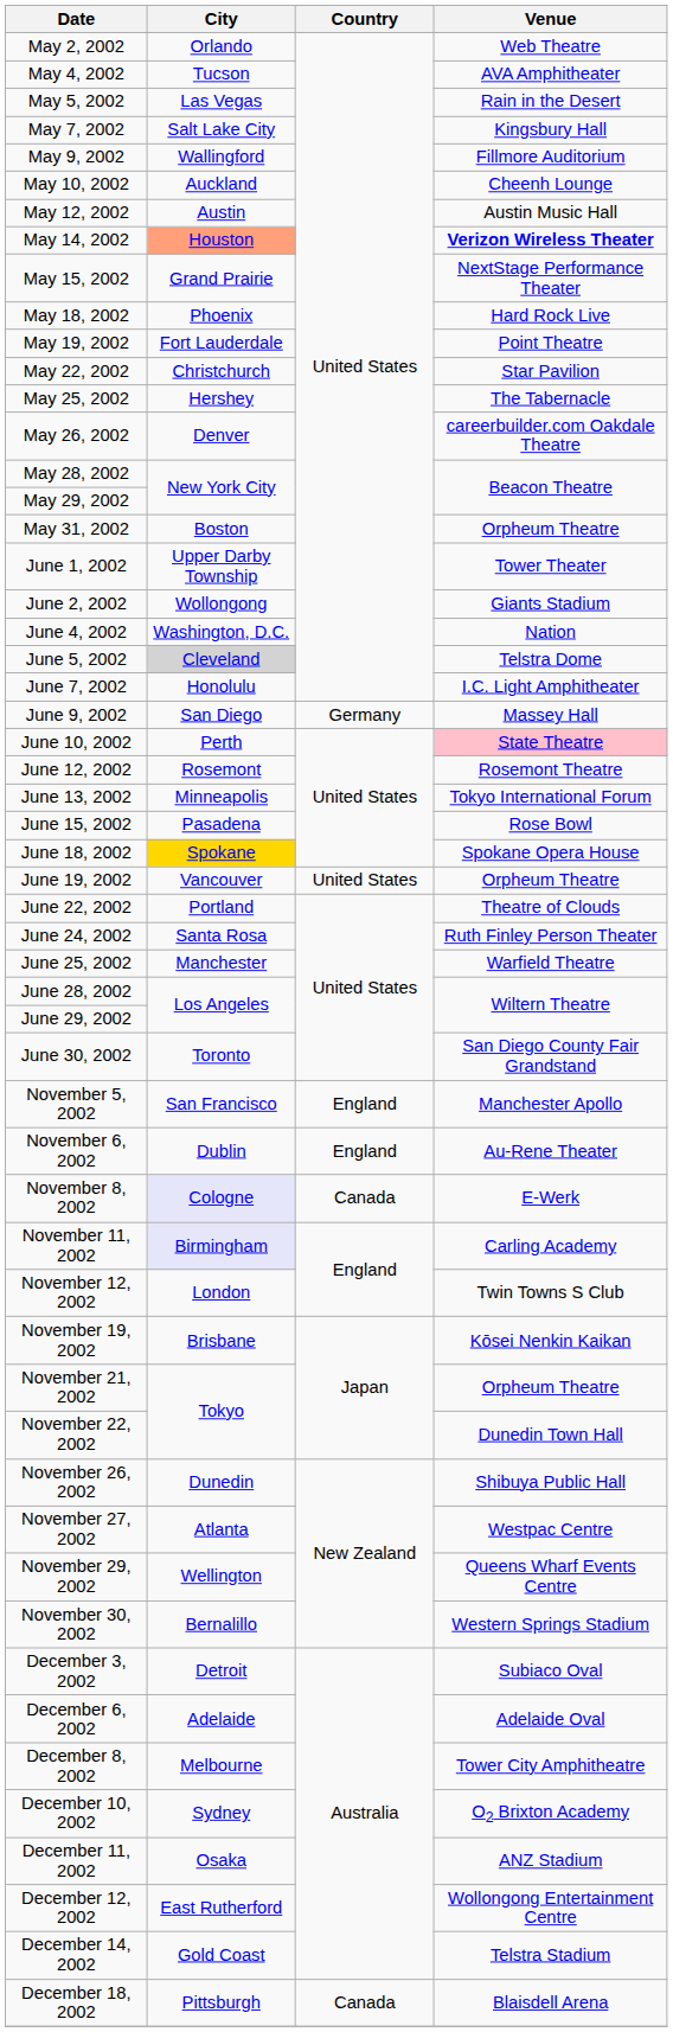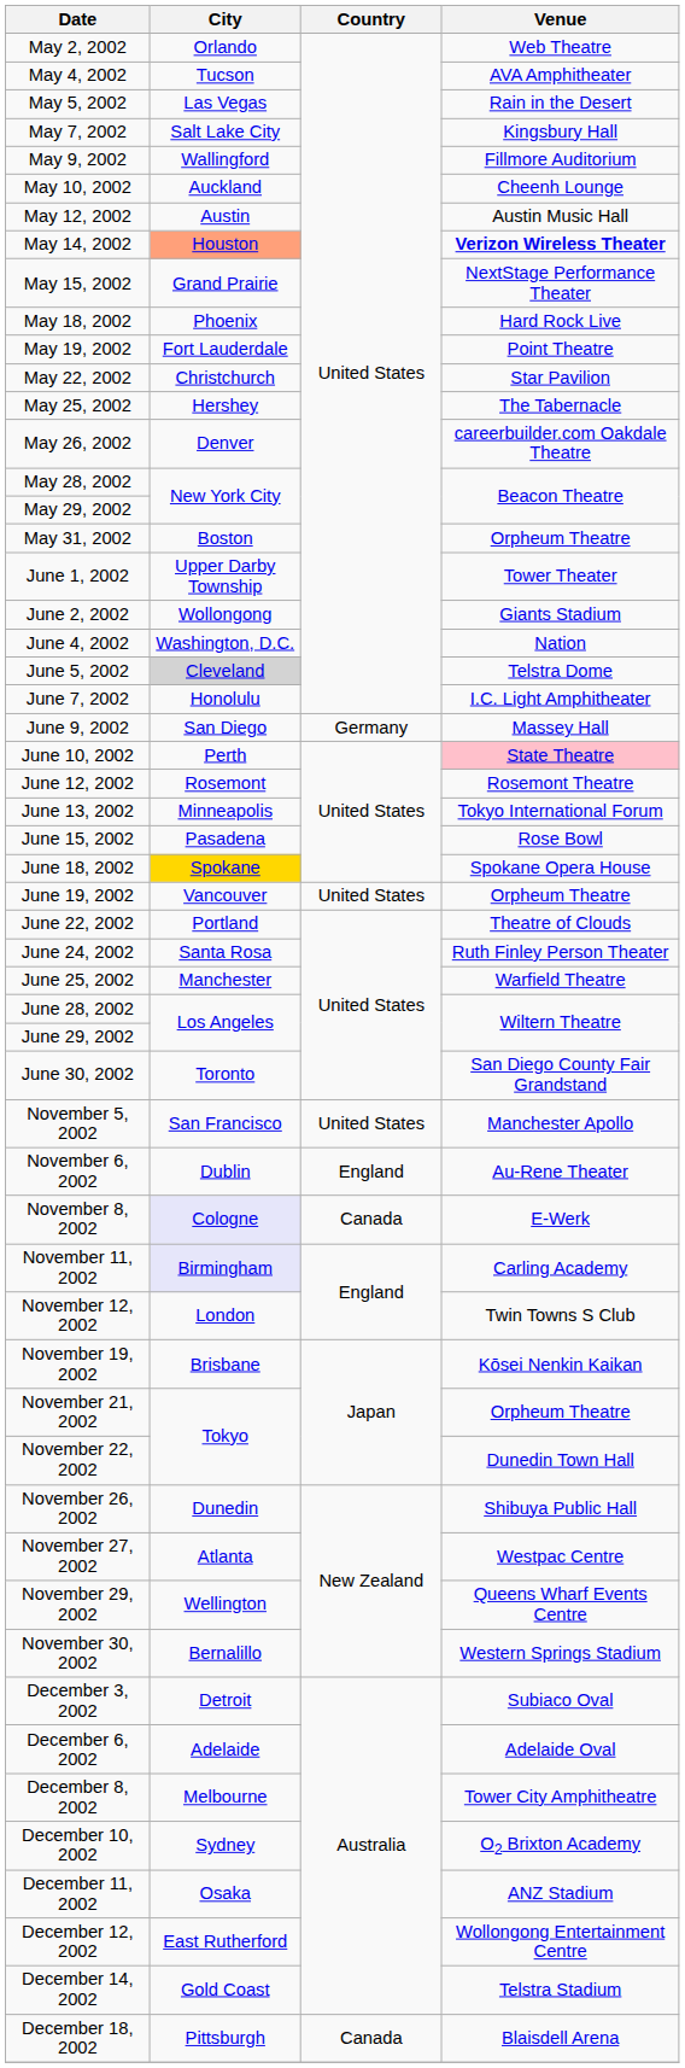 <table class="wikitable" style="text-align:center;">
 <tr>
 <th width="150">Date</th>
 <th width="150">City</th>
 <th width="150">Country</th>
 <th width="250">Venue</th>
 </tr>
 <tr>
 <td>May 2, 2002</td>
 <td><a href='#'>Orlando</a></td>
 <td rowspan="22">United States</td>
 <td><a href='#'>Web Theatre</a></td>
 </tr>
 <tr>
 <td>May 4, 2002</td>
 <td><a href='#'>Tucson</a></td>
 <td><a href='#'>AVA Amphitheater</a></td>
 </tr>
 <tr>
 <td>May 5, 2002</td>
 <td><a href='#'>Las Vegas</a></td>
 <td><a href='#'>Rain in the Desert</a></td>
 </tr>
 <tr>
 <td>May 7, 2002</td>
 <td><a href='#'>Salt Lake City</a></td>
 <td><a href='#'>Kingsbury Hall</a></td>
 </tr>
 <tr>
 <td>May 9, 2002</td>
 <td><a href='#'>Wallingford</a></td>
 <td><a href='#'>Fillmore Auditorium</a></td>
 </tr>
 <tr>
 <td>May 10, 2002</td>
 <td><a href='#'>Auckland</a></td>
 <td><a href='#'>Cheenh Lounge</a></td>
 </tr>
 <tr>
 <td>May 12, 2002</td>
 <td><a href='#'>Austin</a></td>
 <td>Austin Music Hall</td>
 </tr>
 <tr>
 <td>May 14, 2002</td>
 <td style="background: lightsalmon;"><a href='#'>Houston</a></td>
 <td><strong><a href='#'>Verizon Wireless Theater</a></strong></td>
 </tr>
 <tr>
 <td>May 15, 2002</td>
 <td><a href='#'>Grand Prairie</a></td>
 <td><a href='#'>NextStage Performance Theater</a></td>
 </tr>
 <tr>
 <td>May 18, 2002</td>
 <td><a href='#'>Phoenix</a></td>
 <td><a href='#'>Hard Rock Live</a></td>
 </tr>
 <tr>
 <td>May 19, 2002</td>
 <td><a href='#'>Fort Lauderdale</a></td>
 <td><a href='#'>Point Theatre</a></td>
 </tr>
 <tr>
 <td>May 22, 2002</td>
 <td><a href='#'>Christchurch</a></td>
 <td><a href='#'>Star Pavilion</a></td>
 </tr>
 <tr>
 <td>May 25, 2002</td>
 <td><a href='#'>Hershey</a></td>
 <td><a href='#'>The Tabernacle</a></td>
 </tr>
 <tr>
 <td>May 26, 2002</td>
 <td><a href='#'>Denver</a></td>
 <td><a href='#'>careerbuilder.com Oakdale Theatre</a></td>
 </tr>
 <tr>
 <td>May 28, 2002</td>
 <td rowspan="2"><a href='#'>New York City</a></td>
 <td rowspan="2"><a href='#'>Beacon Theatre</a></td>
 </tr>
 <tr>
 <td>May 29, 2002</td>
 </tr>
 <tr>
 <td>May 31, 2002</td>
 <td><a href='#'>Boston</a></td>
 <td><a href='#'>Orpheum Theatre</a></td>
 </tr>
 <tr>
 <td>June 1, 2002</td>
 <td><a href='#'>Upper Darby Township</a></td>
 <td><a href='#'>Tower Theater</a></td>
 </tr>
 <tr>
 <td>June 2, 2002</td>
 <td><a href='#'>Wollongong</a></td>
 <td><a href='#'>Giants Stadium</a></td>
 </tr>
 <tr>
 <td>June 4, 2002</td>
 <td><a href='#'>Washington, D.C.</a></td>
 <td><a href='#'>Nation</a></td>
 </tr>
 <tr>
 <td>June 5, 2002</td>
 <td style="background: lightgrey;"><a href='#'>Cleveland</a></td>
 <td><a href='#'>Telstra Dome</a></td>
 </tr>
 <tr>
 <td>June 7, 2002</td>
 <td><a href='#'>Honolulu</a></td>
 <td><a href='#'>I.C. Light Amphitheater</a></td>
 </tr>
 <tr>
 <td>June 9, 2002</td>
 <td><a href='#'>San Diego</a></td>
 <td>Germany</td>
 <td><a href='#'>Massey Hall</a></td>
 </tr>
 <tr>
 <td>June 10, 2002</td>
 <td><a href='#'>Perth</a></td>
 <td rowspan="5">United States</td>
 <td style="background: pink;"><a href='#'>State Theatre</a></td>
 </tr>
 <tr>
 <td>June 12, 2002</td>
 <td><a href='#'>Rosemont</a></td>
 <td><a href='#'>Rosemont Theatre</a></td>
 </tr>
 <tr>
 <td>June 13, 2002</td>
 <td><a href='#'>Minneapolis</a></td>
 <td><a href='#'>Tokyo International Forum</a></td>
 </tr>
 <tr>
 <td>June 15, 2002</td>
 <td><a href='#'>Pasadena</a></td>
 <td><a href='#'>Rose Bowl</a></td>
 </tr>
 <tr>
 <td>June 18, 2002</td>
 <td style="background: gold;"><a href='#'>Spokane</a></td>
 <td><a href='#'>Spokane Opera House</a></td>
 </tr>
 <tr>
 <td>June 19, 2002</td>
 <td><a href='#'>Vancouver</a></td>
 <td>United States</td>
 <td><a href='#'>Orpheum Theatre</a></td>
 </tr>
 <tr>
 <td>June 22, 2002</td>
 <td><a href='#'>Portland</a></td>
 <td rowspan="6">United States</td>
 <td><a href='#'>Theatre of Clouds</a></td>
 </tr>
 <tr>
 <td>June 24, 2002</td>
 <td><a href='#'>Santa Rosa</a></td>
 <td><a href='#'>Ruth Finley Person Theater</a></td>
 </tr>
 <tr>
 <td>June 25, 2002</td>
 <td><a href='#'>Manchester</a></td>
 <td><a href='#'>Warfield Theatre</a></td>
 </tr>
 <tr>
 <td>June 28, 2002</td>
 <td rowspan="2"><a href='#'>Los Angeles</a></td>
 <td rowspan="2"><a href='#'>Wiltern Theatre</a></td>
 </tr>
 <tr>
 <td>June 29, 2002</td>
 </tr>
 <tr>
 <td>June 30, 2002</td>
 <td><a href='#'>Toronto</a></td>
 <td><a href='#'>San Diego County Fair Grandstand</a></td>
 </tr>
 <tr>
 <td>November 5, 2002</td>
 <td><a href='#'>San Francisco</a></td>
-<td>England</td>
+<td>United States</td>
 <td><a href='#'>Manchester Apollo</a></td>
 </tr>
 <tr>
 <td>November 6, 2002</td>
 <td><a href='#'>Dublin</a></td>
 <td>England</td>
 <td><a href='#'>Au-Rene Theater</a></td>
 </tr>
 <tr>
 <td>November 8, 2002</td>
 <td style="background: lavender;"><a href='#'>Cologne</a></td>
 <td>Canada</td>
 <td><a href='#'>E-Werk</a></td>
 </tr>
 <tr>
 <td>November 11, 2002</td>
 <td style="background: lavender;"><a href='#'>Birmingham</a></td>
 <td rowspan="2">England</td>
 <td><a href='#'>Carling Academy</a></td>
 </tr>
 <tr>
 <td>November 12, 2002</td>
 <td><a href='#'>London</a></td>
 <td>Twin Towns S Club</td>
 </tr>
 <tr>
 <td>November 19, 2002</td>
 <td><a href='#'>Brisbane</a></td>
 <td rowspan="3">Japan</td>
 <td><a href='#'>Kōsei Nenkin Kaikan</a></td>
 </tr>
 <tr>
 <td>November 21, 2002</td>
 <td rowspan="2"><a href='#'>Tokyo</a></td>
 <td><a href='#'>Orpheum Theatre</a></td>
 </tr>
 <tr>
 <td>November 22, 2002</td>
 <td><a href='#'>Dunedin Town Hall</a></td>
 </tr>
 <tr>
 <td>November 26, 2002</td>
 <td><a href='#'>Dunedin</a></td>
 <td rowspan="4">New Zealand</td>
 <td><a href='#'>Shibuya Public Hall</a></td>
 </tr>
 <tr>
 <td>November 27, 2002</td>
 <td><a href='#'>Atlanta</a></td>
 <td><a href='#'>Westpac Centre</a></td>
 </tr>
 <tr>
 <td>November 29, 2002</td>
 <td><a href='#'>Wellington</a></td>
 <td><a href='#'>Queens Wharf Events Centre</a></td>
 </tr>
 <tr>
 <td>November 30, 2002</td>
 <td><a href='#'>Bernalillo</a></td>
 <td><a href='#'>Western Springs Stadium</a></td>
 </tr>
 <tr>
 <td>December 3, 2002</td>
 <td><a href='#'>Detroit</a></td>
 <td rowspan="7">Australia</td>
 <td><a href='#'>Subiaco Oval</a></td>
 </tr>
 <tr>
 <td>December 6, 2002</td>
 <td><a href='#'>Adelaide</a></td>
 <td><a href='#'>Adelaide Oval</a></td>
 </tr>
 <tr>
 <td>December 8, 2002</td>
 <td><a href='#'>Melbourne</a></td>
 <td><a href='#'>Tower City Amphitheatre</a></td>
 </tr>
 <tr>
 <td>December 10, 2002</td>
 <td><a href='#'>Sydney</a></td>
 <td><a href='#'>O<sub>2</sub> Brixton Academy</a></td>
 </tr>
 <tr>
 <td>December 11, 2002</td>
 <td><a href='#'>Osaka</a></td>
 <td><a href='#'>ANZ Stadium</a></td>
 </tr>
 <tr>
 <td>December 12, 2002</td>
 <td><a href='#'>East Rutherford</a></td>
 <td><a href='#'>Wollongong Entertainment Centre</a></td>
 </tr>
 <tr>
 <td>December 14, 2002</td>
 <td><a href='#'>Gold Coast</a></td>
 <td><a href='#'>Telstra Stadium</a></td>
 </tr>
 <tr>
 <td>December 18, 2002</td>
 <td><a href='#'>Pittsburgh</a></td>
 <td>Canada</td>
 <td><a href='#'>Blaisdell Arena</a></td>
 </tr>
 <tr>
 </tr>
 </table>
